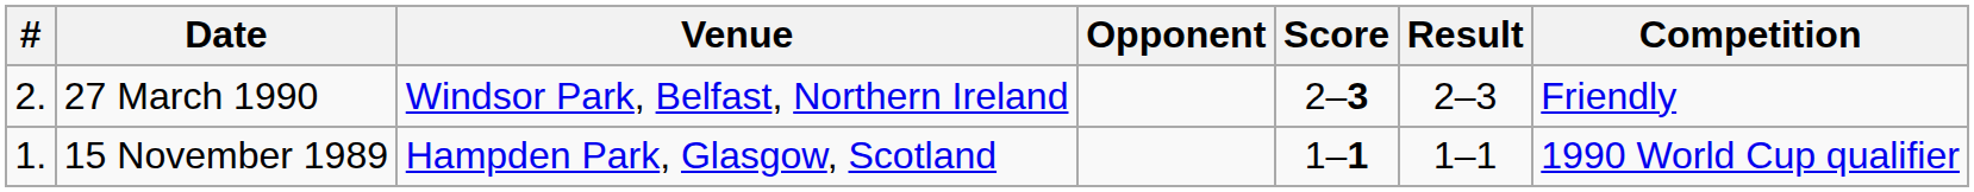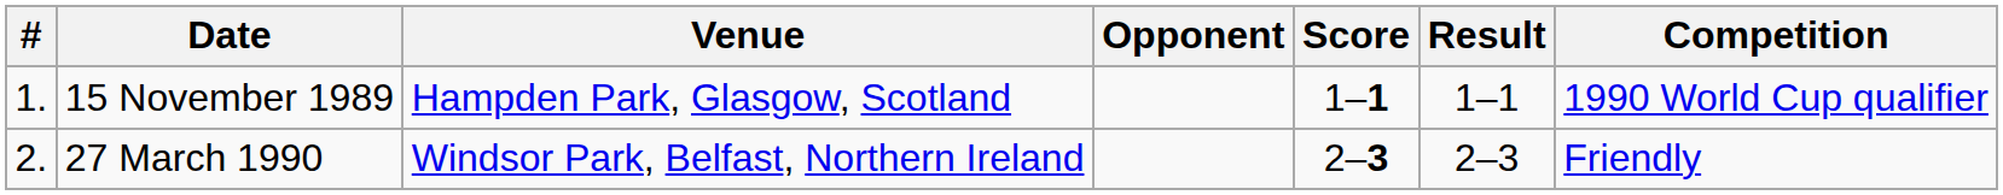 <table class="wikitable">
 <tr>
 <th>#</th>
 <th>Date</th>
 <th>Venue</th>
 <th>Opponent</th>
 <th>Score</th>
 <th>Result</th>
 <th>Competition</th>
 </tr>
 <tr>
+<td>1.</td>
+<td>15 November 1989</td>
+<td><a href='#'>Hampden Park</a>, <a href='#'>Glasgow</a>, <a href='#'>Scotland</a></td>
+<td></td>
+<td align=center>1–<strong>1</strong></td>
+<td align=center>1–1</td>
+<td><a href='#'>1990 World Cup qualifier</a></td>
+</tr>
+<tr>
 <td>2.</td>
 <td>27 March 1990</td>
 <td><a href='#'>Windsor Park</a>, <a href='#'>Belfast</a>, <a href='#'>Northern Ireland</a></td>
 <td></td>
 <td align="center">2–<strong>3</strong></td>
 <td align=center>2–3</td>
 <td><a href='#'>Friendly</a></td>
 </tr>
 <tr>
-<td>1.</td>
-<td>15 November 1989</td>
-<td><a href='#'>Hampden Park</a>, <a href='#'>Glasgow</a>, <a href='#'>Scotland</a></td>
-<td></td>
-<td align=center>1–<strong>1</strong></td>
-<td align=center>1–1</td>
-<td><a href='#'>1990 World Cup qualifier</a></td>
-</tr>
-<tr>
 </tr>
 </table>
